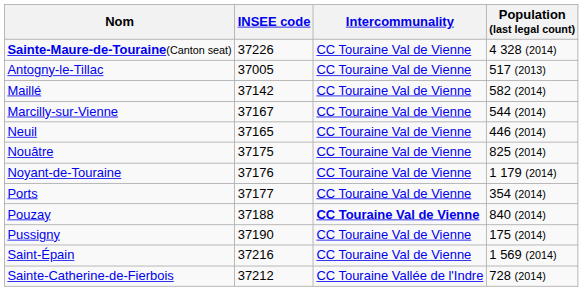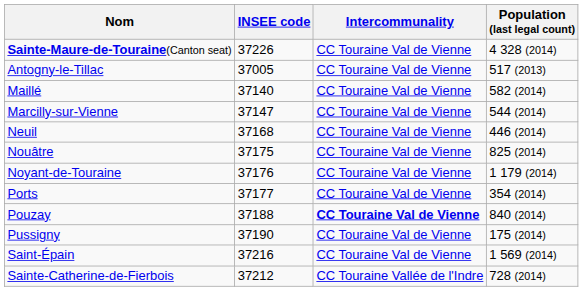 <table class="wikitable sortable">
 <tr>
 <th>Nom</th>
 <th><abbr><a href='#'>INSEE code</a></abbr></th>
 <th><a href='#'>Intercommunality</a></th>
 <th>Population<br><small>(last legal count)</small></th>
 </tr>
 <tr>
 <td><strong><a href='#'>Sainte-Maure-de-Touraine</a></strong><small>(Canton seat)</small></td>
 <td>37226</td>
 <td><a href='#'>CC Touraine Val de Vienne</a></td>
 <td>4 328 <small>(2014)</small></td>
 </tr>
 <tr>
 <td><a href='#'>Antogny-le-Tillac</a></td>
 <td>37005</td>
 <td><a href='#'>CC Touraine Val de Vienne</a></td>
 <td>517 <small>(2013)</small></td>
 </tr>
 <tr>
 <td><a href='#'>Maillé</a></td>
-<td>37142</td>
+<td>37140</td>
 <td><a href='#'>CC Touraine Val de Vienne</a></td>
 <td>582 <small>(2014)</small></td>
 </tr>
 <tr>
 <td><a href='#'>Marcilly-sur-Vienne</a></td>
-<td>37167</td>
+<td>37147</td>
 <td><a href='#'>CC Touraine Val de Vienne</a></td>
 <td>544 <small>(2014)</small></td>
 </tr>
 <tr>
 <td><a href='#'>Neuil</a></td>
-<td>37165</td>
+<td>37168</td>
 <td><a href='#'>CC Touraine Val de Vienne</a></td>
 <td>446 <small>(2014)</small></td>
 </tr>
 <tr>
 <td><a href='#'>Nouâtre</a></td>
 <td>37175</td>
 <td><a href='#'>CC Touraine Val de Vienne</a></td>
 <td>825 <small>(2014)</small></td>
 </tr>
 <tr>
 <td><a href='#'>Noyant-de-Touraine</a></td>
 <td>37176</td>
 <td><a href='#'>CC Touraine Val de Vienne</a></td>
 <td>1 179 <small>(2014)</small></td>
 </tr>
 <tr>
 <td><a href='#'>Ports</a></td>
 <td>37177</td>
 <td><a href='#'>CC Touraine Val de Vienne</a></td>
 <td>354 <small>(2014)</small></td>
 </tr>
 <tr>
 <td><a href='#'>Pouzay</a></td>
 <td>37188</td>
 <td><strong><a href='#'>CC Touraine Val de Vienne</a></strong></td>
 <td>840 <small>(2014)</small></td>
 </tr>
 <tr>
 <td><a href='#'>Pussigny</a></td>
 <td>37190</td>
 <td><a href='#'>CC Touraine Val de Vienne</a></td>
 <td>175 <small>(2014)</small></td>
 </tr>
 <tr>
 <td><a href='#'>Saint-Épain</a></td>
 <td>37216</td>
 <td><a href='#'>CC Touraine Val de Vienne</a></td>
 <td>1 569 <small>(2014)</small></td>
 </tr>
 <tr>
 <td><a href='#'>Sainte-Catherine-de-Fierbois</a></td>
 <td>37212</td>
 <td><a href='#'>CC Touraine Vallée de l'Indre</a></td>
 <td>728 <small>(2014)</small></td>
 </tr>
 </table>
